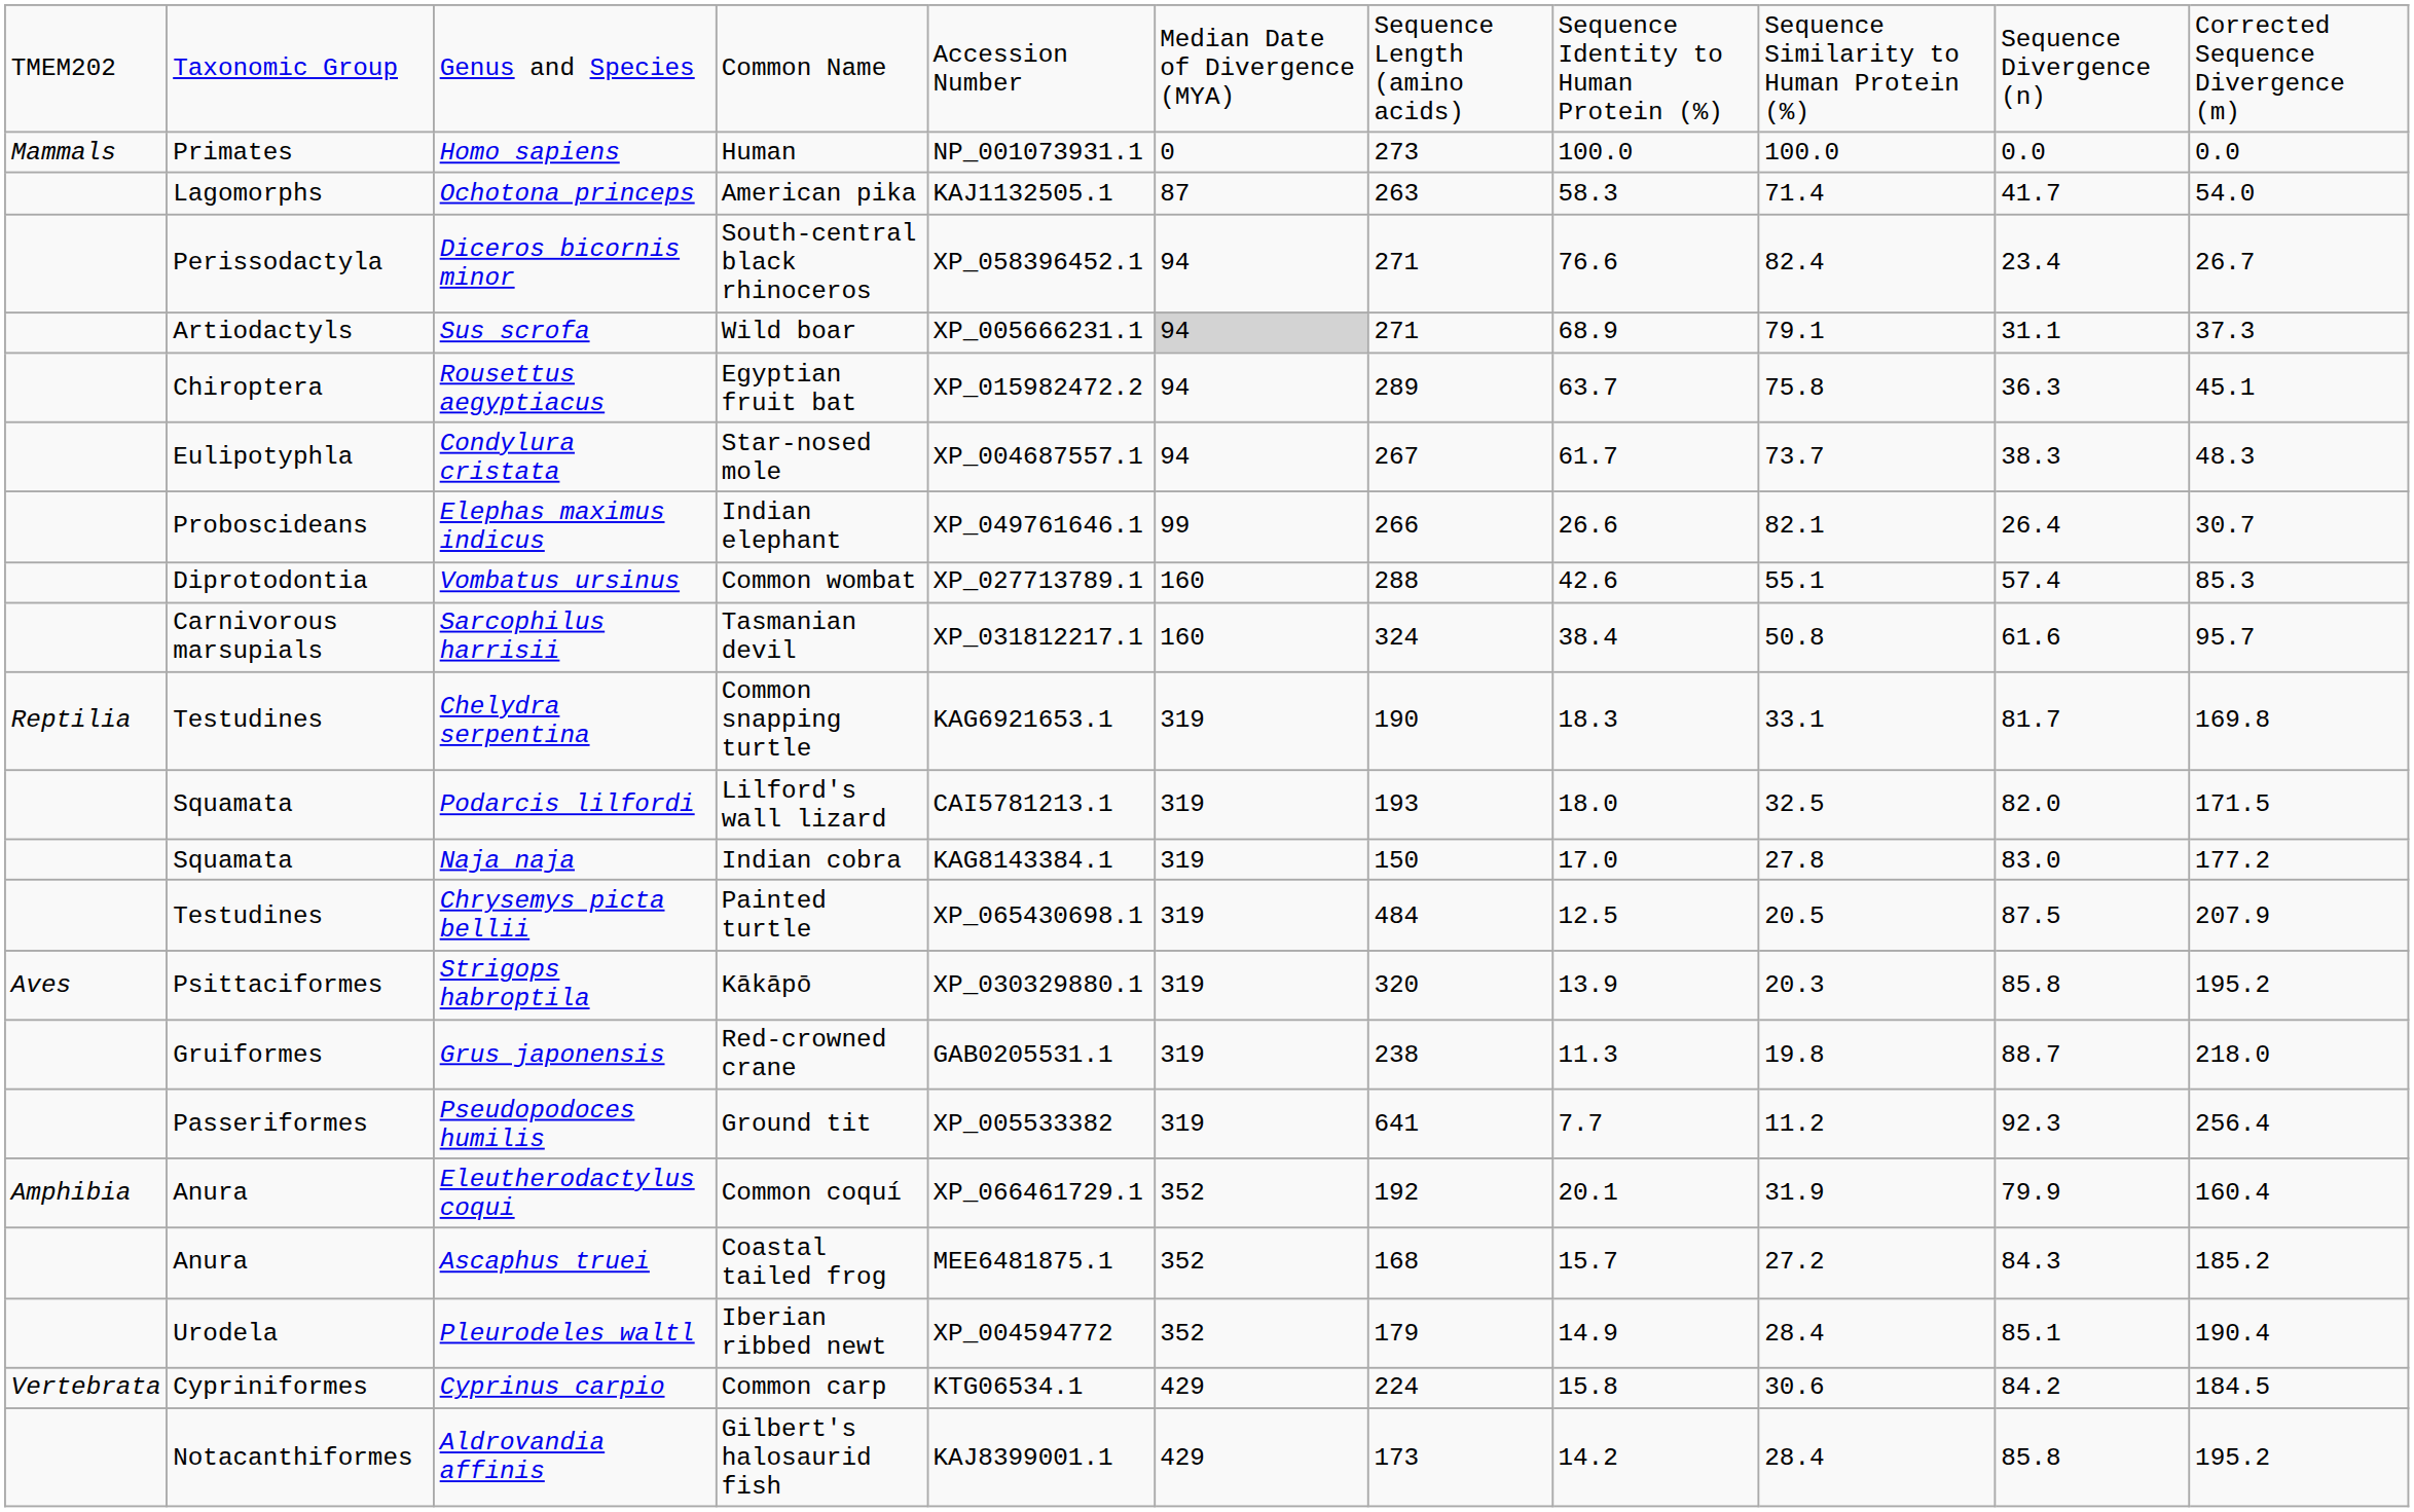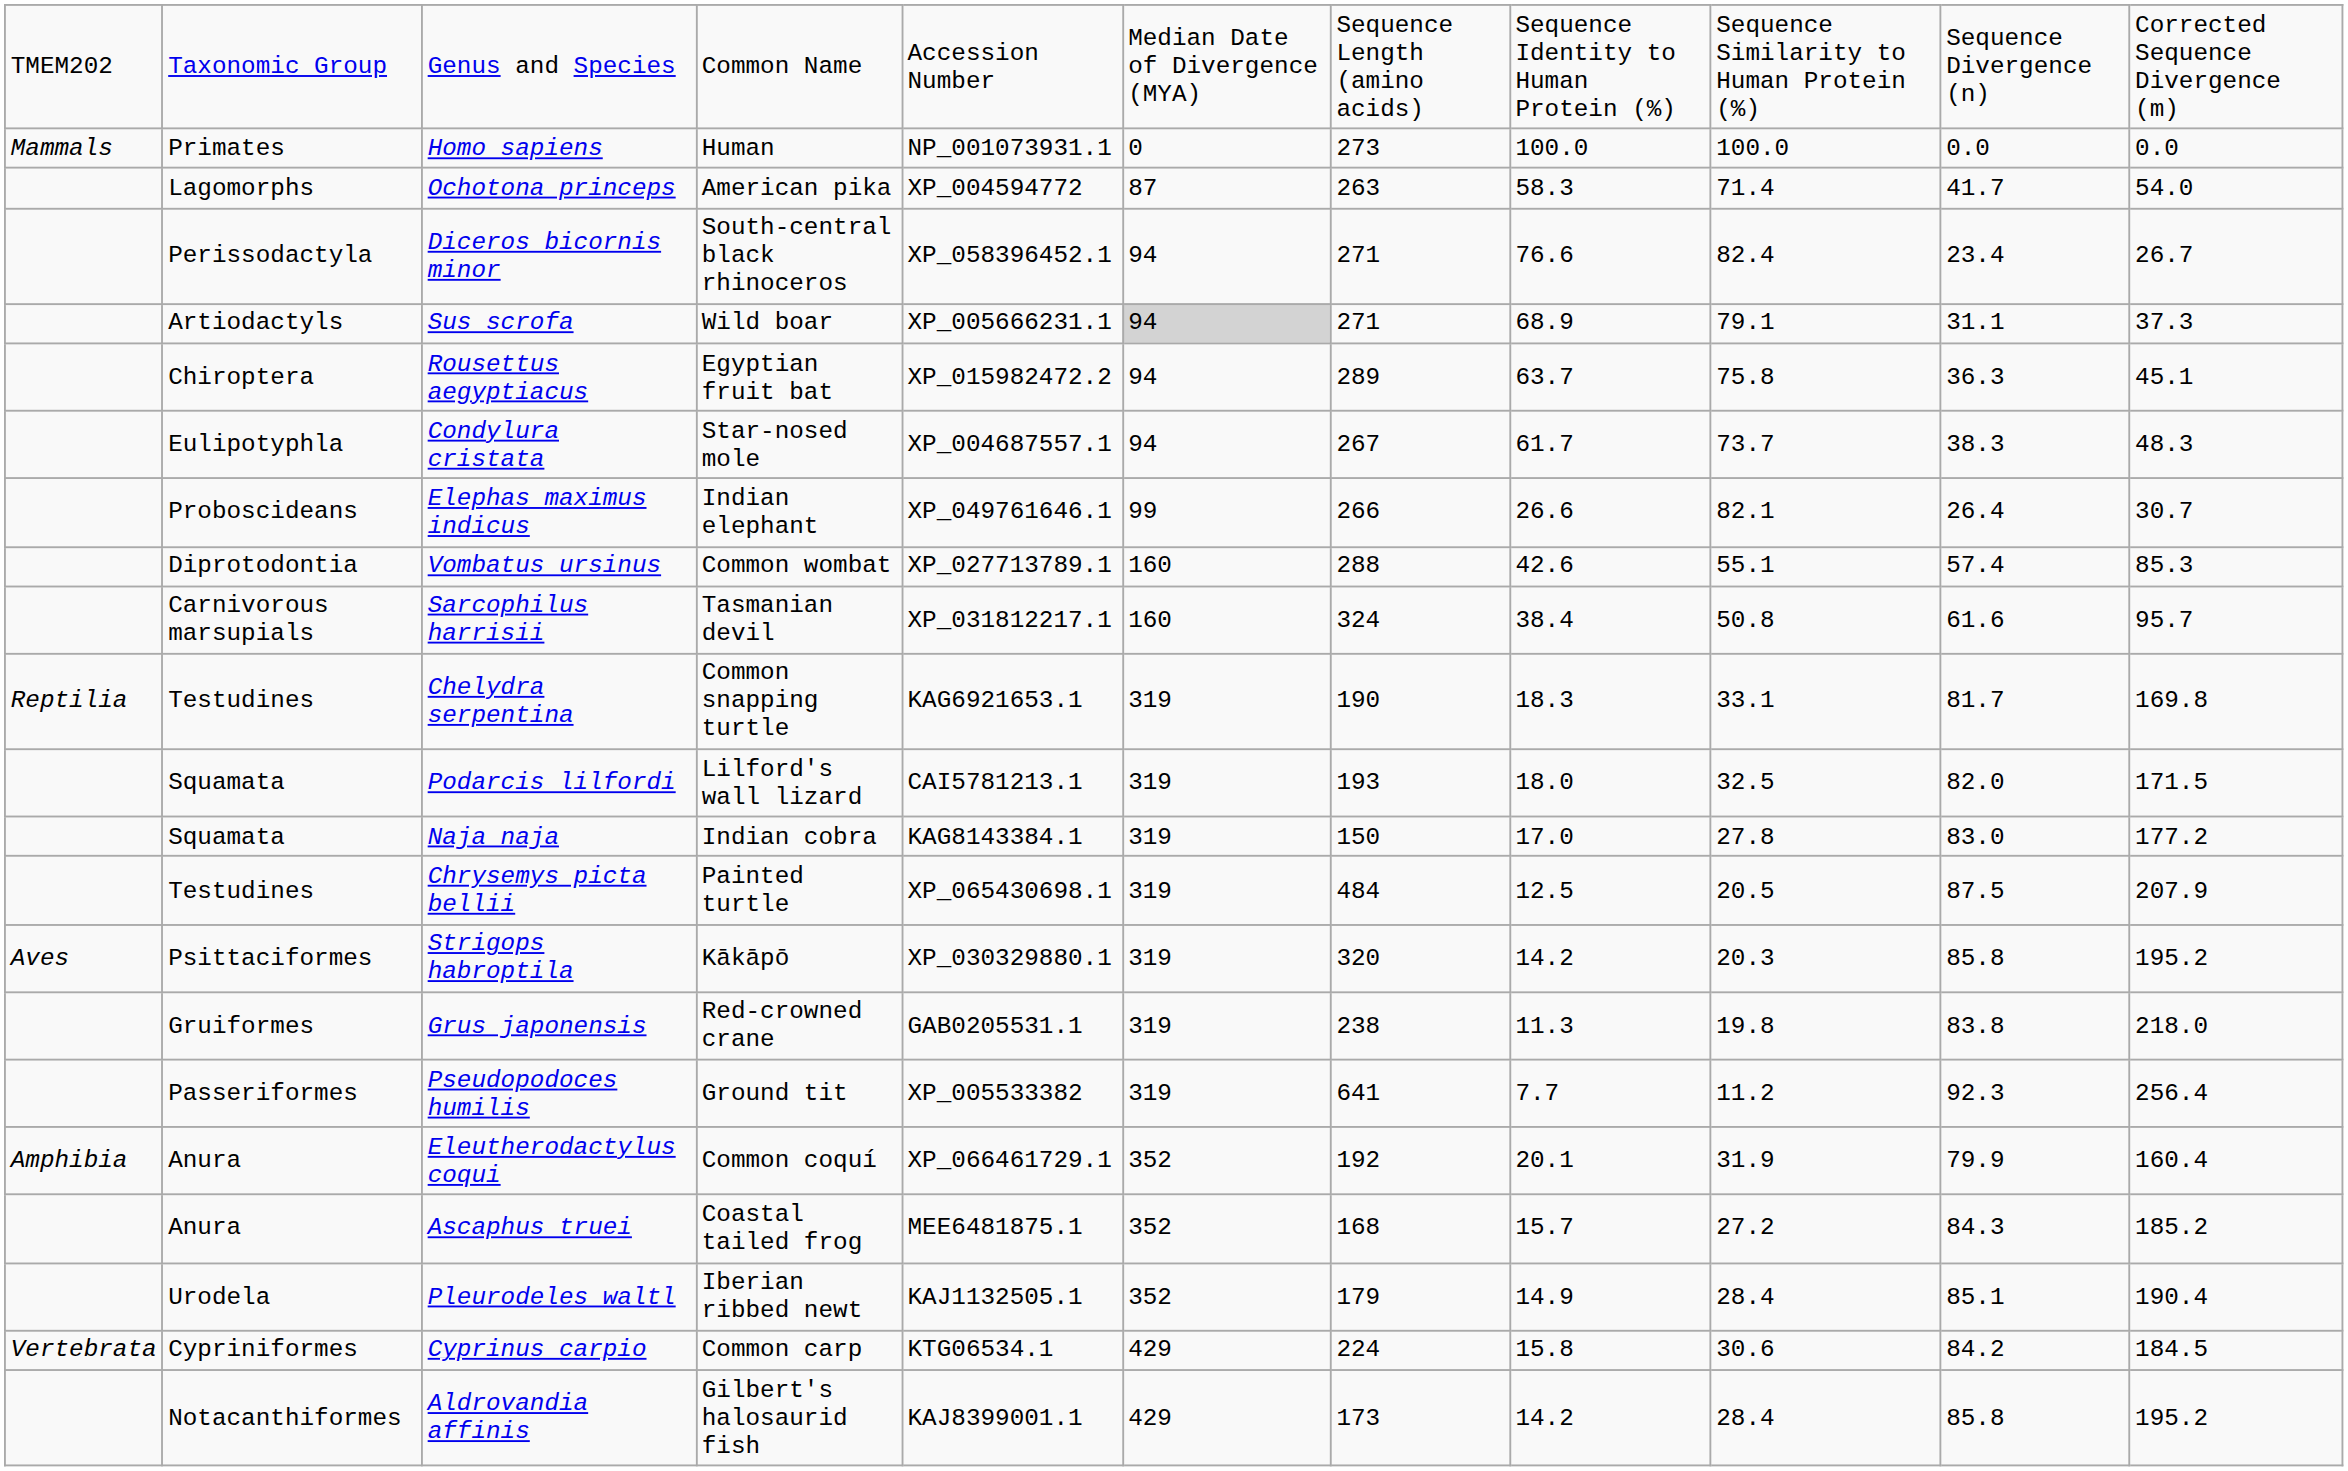 <table class="wikitable">
 <tr>
 <td>TMEM202</td>
 <td><a href='#'>Taxonomic Group</a></td>
 <td><a href='#'>Genus</a> and <a href='#'>Species</a></td>
 <td>Common Name</td>
 <td>Accession Number</td>
 <td>Median Date of Divergence (MYA)</td>
 <td>Sequence Length (amino acids)</td>
 <td>Sequence Identity to Human Protein (%)</td>
 <td>Sequence Similarity to Human Protein (%)</td>
 <td>Sequence Divergence (n)</td>
 <td>Corrected Sequence Divergence (m)</td>
 </tr>
 <tr>
 <td><em>Mammals</em></td>
 <td>Primates</td>
 <td><em><a href='#'>Homo sapiens</a></em></td>
 <td>Human</td>
 <td>NP_001073931.1</td>
 <td>0</td>
 <td>273</td>
 <td>100.0</td>
 <td>100.0</td>
 <td>0.0</td>
 <td>0.0</td>
 </tr>
 <tr>
 <td></td>
 <td>Lagomorphs</td>
 <td><em><a href='#'>Ochotona princeps</a></em></td>
 <td>American pika</td>
-<td>KAJ1132505.1</td>
+<td>XP_004594772</td>
 <td>87</td>
 <td>263</td>
 <td>58.3</td>
 <td>71.4</td>
 <td>41.7</td>
 <td>54.0</td>
 </tr>
 <tr>
 <td></td>
 <td>Perissodactyla</td>
 <td><em><a href='#'>Diceros bicornis minor</a></em></td>
 <td>South-central black rhinoceros</td>
 <td>XP_058396452.1</td>
 <td>94</td>
 <td>271</td>
 <td>76.6</td>
 <td>82.4</td>
 <td>23.4</td>
 <td>26.7</td>
 </tr>
 <tr>
 <td></td>
 <td>Artiodactyls</td>
 <td><em><a href='#'>Sus scrofa</a></em></td>
 <td>Wild boar</td>
 <td>XP_005666231.1</td>
 <td style="background: lightgrey;">94</td>
 <td>271</td>
 <td>68.9</td>
 <td>79.1</td>
 <td>31.1</td>
 <td>37.3</td>
 </tr>
 <tr>
 <td></td>
 <td>Chiroptera</td>
 <td><em><a href='#'>Rousettus aegyptiacus</a></em></td>
 <td>Egyptian fruit bat</td>
 <td>XP_015982472.2</td>
 <td>94</td>
 <td>289</td>
 <td>63.7</td>
 <td>75.8</td>
 <td>36.3</td>
 <td>45.1</td>
 </tr>
 <tr>
 <td></td>
 <td>Eulipotyphla</td>
 <td><em><a href='#'>Condylura cristata</a></em></td>
 <td>Star-nosed mole</td>
 <td>XP_004687557.1</td>
 <td>94</td>
 <td>267</td>
 <td>61.7</td>
 <td>73.7</td>
 <td>38.3</td>
 <td>48.3</td>
 </tr>
 <tr>
 <td></td>
 <td>Proboscideans</td>
 <td><em><a href='#'>Elephas maximus indicus</a></em></td>
 <td>Indian elephant</td>
 <td>XP_049761646.1</td>
 <td>99</td>
 <td>266</td>
 <td>26.6</td>
 <td>82.1</td>
 <td>26.4</td>
 <td>30.7</td>
 </tr>
 <tr>
 <td></td>
 <td>Diprotodontia</td>
 <td><em><a href='#'>Vombatus ursinus</a></em></td>
 <td>Common wombat</td>
 <td>XP_027713789.1</td>
 <td>160</td>
 <td>288</td>
 <td>42.6</td>
 <td>55.1</td>
 <td>57.4</td>
 <td>85.3</td>
 </tr>
 <tr>
 <td></td>
 <td>Carnivorous marsupials</td>
 <td><em><a href='#'>Sarcophilus harrisii</a></em></td>
 <td>Tasmanian devil</td>
 <td>XP_031812217.1</td>
 <td>160</td>
 <td>324</td>
 <td>38.4</td>
 <td>50.8</td>
 <td>61.6</td>
 <td>95.7</td>
 </tr>
 <tr>
 <td><em>Reptilia</em></td>
 <td>Testudines</td>
 <td><em><a href='#'>Chelydra serpentina</a></em></td>
 <td>Common snapping turtle</td>
 <td>KAG6921653.1</td>
 <td>319</td>
 <td>190</td>
 <td>18.3</td>
 <td>33.1</td>
 <td>81.7</td>
 <td>169.8</td>
 </tr>
 <tr>
 <td></td>
 <td>Squamata</td>
 <td><em><a href='#'>Podarcis lilfordi</a></em></td>
 <td>Lilford's wall lizard</td>
 <td>CAI5781213.1</td>
 <td>319</td>
 <td>193</td>
 <td>18.0</td>
 <td>32.5</td>
 <td>82.0</td>
 <td>171.5</td>
 </tr>
 <tr>
 <td></td>
 <td>Squamata</td>
 <td><em><a href='#'>Naja naja</a></em></td>
 <td>Indian cobra</td>
 <td>KAG8143384.1</td>
 <td>319</td>
 <td>150</td>
 <td>17.0</td>
 <td>27.8</td>
 <td>83.0</td>
 <td>177.2</td>
 </tr>
 <tr>
 <td></td>
 <td>Testudines</td>
 <td><em><a href='#'>Chrysemys picta bellii</a></em></td>
 <td>Painted turtle</td>
 <td>XP_065430698.1</td>
 <td>319</td>
 <td>484</td>
 <td>12.5</td>
 <td>20.5</td>
 <td>87.5</td>
 <td>207.9</td>
 </tr>
 <tr>
 <td><em>Aves</em></td>
 <td>Psittaciformes</td>
 <td><em><a href='#'>Strigops habroptila</a></em></td>
 <td>Kākāpō</td>
 <td>XP_030329880.1</td>
 <td>319</td>
 <td>320</td>
-<td>13.9</td>
+<td>14.2</td>
 <td>20.3</td>
 <td>85.8</td>
 <td>195.2</td>
 </tr>
 <tr>
 <td></td>
 <td>Gruiformes</td>
 <td><em><a href='#'>Grus japonensis</a></em></td>
 <td>Red-crowned crane</td>
 <td>GAB0205531.1</td>
 <td>319</td>
 <td>238</td>
 <td>11.3</td>
 <td>19.8</td>
-<td>88.7</td>
+<td>83.8</td>
 <td>218.0</td>
 </tr>
 <tr>
 <td></td>
 <td>Passeriformes</td>
 <td><em><a href='#'>Pseudopodoces humilis</a></em></td>
 <td>Ground tit</td>
 <td>XP_005533382</td>
 <td>319</td>
 <td>641</td>
 <td>7.7</td>
 <td>11.2</td>
 <td>92.3</td>
 <td>256.4</td>
 </tr>
 <tr>
 <td><em>Amphibia</em></td>
 <td>Anura</td>
 <td><em><a href='#'>Eleutherodactylus coqui</a></em></td>
 <td>Common coquí</td>
 <td>XP_066461729.1</td>
 <td>352</td>
 <td>192</td>
 <td>20.1</td>
 <td>31.9</td>
 <td>79.9</td>
 <td>160.4</td>
 </tr>
 <tr>
 <td></td>
 <td>Anura</td>
 <td><em><a href='#'>Ascaphus truei</a></em></td>
 <td>Coastal tailed frog</td>
 <td>MEE6481875.1</td>
 <td>352</td>
 <td>168</td>
 <td>15.7</td>
 <td>27.2</td>
 <td>84.3</td>
 <td>185.2</td>
 </tr>
 <tr>
 <td></td>
 <td>Urodela</td>
 <td><em><a href='#'>Pleurodeles waltl</a></em></td>
 <td>Iberian ribbed newt</td>
-<td>XP_004594772</td>
+<td>KAJ1132505.1</td>
 <td>352</td>
 <td>179</td>
 <td>14.9</td>
 <td>28.4</td>
 <td>85.1</td>
 <td>190.4</td>
 </tr>
 <tr>
 <td><em>Vertebrata</em></td>
 <td>Cypriniformes</td>
 <td><em><a href='#'>Cyprinus carpio</a></em></td>
 <td>Common carp</td>
 <td>KTG06534.1</td>
 <td>429</td>
 <td>224</td>
 <td>15.8</td>
 <td>30.6</td>
 <td>84.2</td>
 <td>184.5</td>
 </tr>
 <tr>
 <td></td>
 <td>Notacanthiformes</td>
 <td><em><a href='#'>Aldrovandia affinis</a></em></td>
 <td>Gilbert's halosaurid fish</td>
 <td>KAJ8399001.1</td>
 <td>429</td>
 <td>173</td>
 <td>14.2</td>
 <td>28.4</td>
 <td>85.8</td>
 <td>195.2</td>
 </tr>
 </table>
